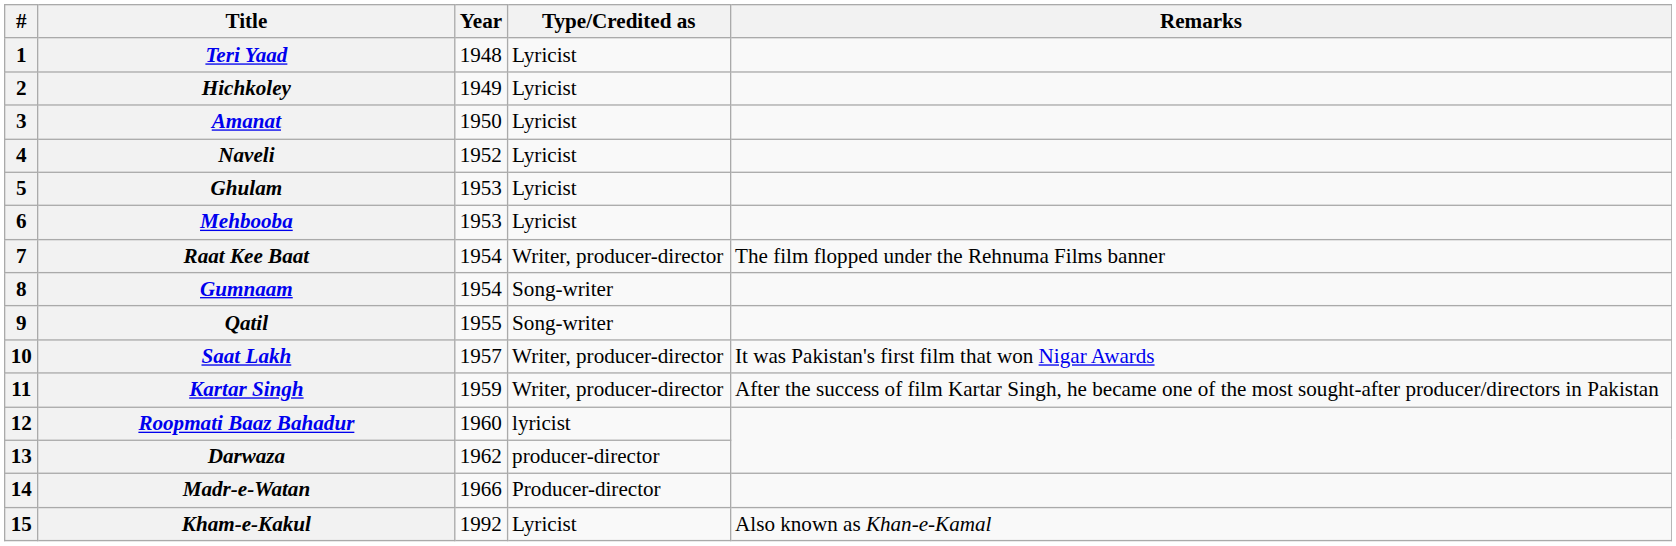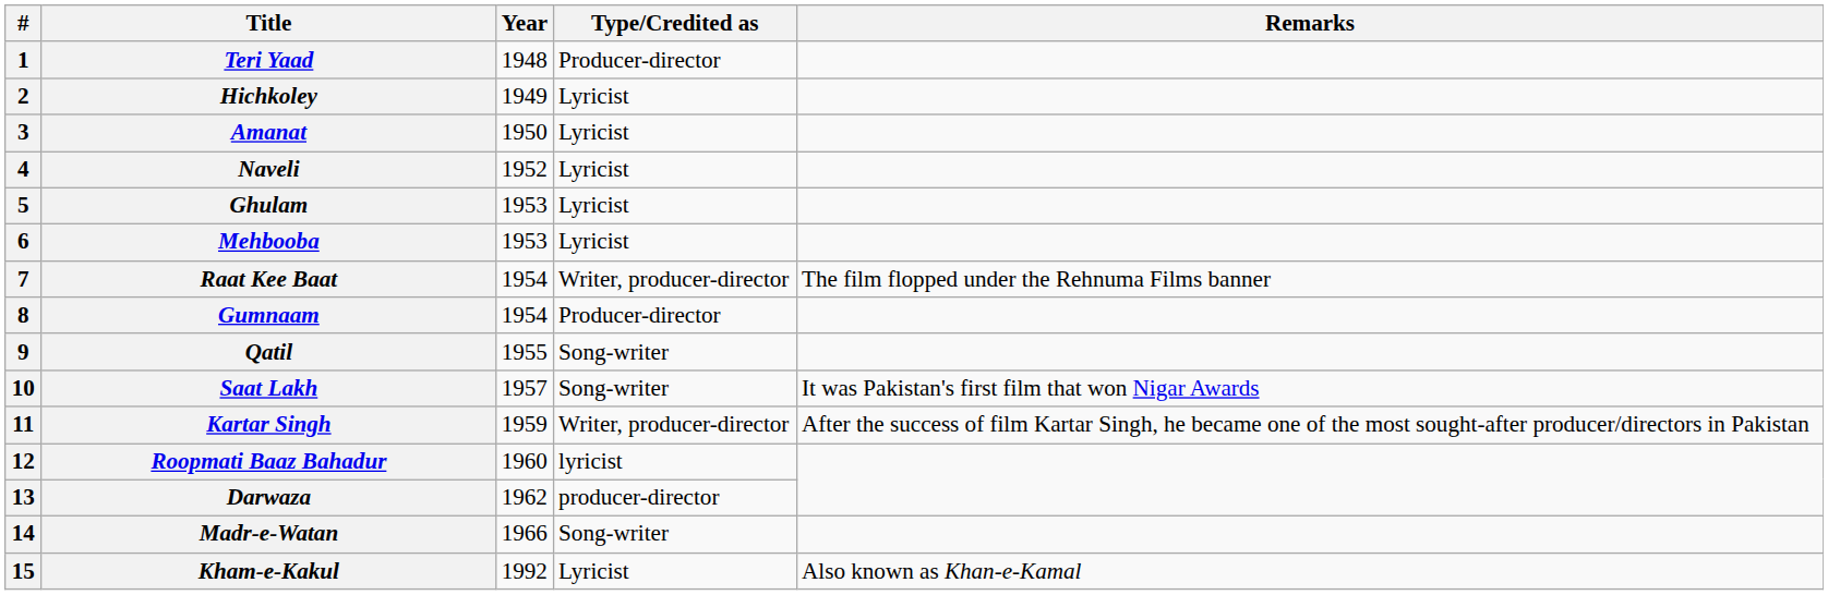 <table class="wikitable sortable plainrowheaders" width=100%>
 <tr>
 <th scope="col" width=2%>#</th>
 <th scope="col" width=25%>Title</th>
 <th scope="col">Year</th>
 <th scope="col">Type/Credited as</th>
 <th scope="col">Remarks</th>
 </tr>
 <tr>
 <th scope="row" align="left">1</th>
 <th><em><a href='#'>Teri Yaad</a></em></th>
 <td>1948</td>
-<td>Lyricist</td>
+<td>Producer-director</td>
 <td></td>
 </tr>
 <tr>
 <th scope="row" align="left">2</th>
 <th><em>Hichkoley</em></th>
 <td>1949</td>
 <td>Lyricist</td>
 <td></td>
 </tr>
 <tr>
 <th scope="row" align="left">3</th>
 <th><em><a href='#'>Amanat</a></em></th>
 <td>1950</td>
 <td>Lyricist</td>
 <td></td>
 </tr>
 <tr>
 <th scope="row" align="left">4</th>
 <th><em>Naveli</em></th>
 <td>1952</td>
 <td>Lyricist</td>
 <td></td>
 </tr>
 <tr>
 <th scope="row" align="left">5</th>
 <th><em>Ghulam</em></th>
 <td>1953</td>
 <td>Lyricist</td>
 <td></td>
 </tr>
 <tr>
 <th scope="row" align="left">6</th>
 <th><em><a href='#'>Mehbooba</a></em></th>
 <td>1953</td>
 <td>Lyricist</td>
 <td></td>
 </tr>
 <tr>
 <th scope="row" align="left">7</th>
 <th><em>Raat Kee Baat</em></th>
 <td>1954</td>
 <td>Writer, producer-director</td>
 <td>The film flopped under the Rehnuma Films banner</td>
 </tr>
 <tr>
 <th scope="row" align="left">8</th>
 <th><em><a href='#'>Gumnaam</a></em></th>
 <td>1954</td>
-<td>Song-writer</td>
+<td>Producer-director</td>
 <td></td>
 </tr>
 <tr>
 <th scope="row" align="left">9</th>
 <th><em>Qatil</em></th>
 <td>1955</td>
 <td>Song-writer</td>
 <td></td>
 </tr>
 <tr>
 <th scope="row" align="left">10</th>
 <th><em><a href='#'>Saat Lakh</a></em></th>
 <td>1957</td>
-<td>Writer, producer-director</td>
+<td>Song-writer</td>
 <td>It was Pakistan's first film that won <a href='#'>Nigar Awards</a></td>
 </tr>
 <tr>
 <th scope="row" align="left">11</th>
 <th><em><a href='#'>Kartar Singh</a></em></th>
 <td>1959</td>
 <td>Writer, producer-director</td>
 <td>After the success of film Kartar Singh, he became one of the most sought-after producer/directors in Pakistan</td>
 </tr>
 <tr>
 <th scope="row" align="left">12</th>
 <th><em><a href='#'>Roopmati Baaz Bahadur</a></em></th>
 <td>1960</td>
 <td>lyricist</td>
 </tr>
 <tr>
 <th scope="row" align="left">13</th>
 <th><em>Darwaza</em></th>
 <td>1962</td>
 <td>producer-director</td>
 </tr>
 <tr>
 <th scope="row" align="left">14</th>
 <th><em>Madr-e-Watan</em></th>
 <td>1966</td>
-<td>Producer-director</td>
+<td>Song-writer</td>
 <td></td>
 </tr>
 <tr>
 <th scope="row" align="left">15</th>
 <th><em>Kham-e-Kakul</em></th>
 <td>1992</td>
 <td>Lyricist</td>
 <td>Also known as <em>Khan-e-Kamal</em></td>
 </tr>
 </table>
